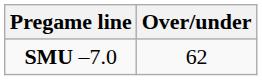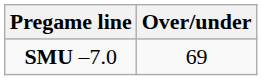 <table class="wikitable">
 <tr align="center">
 <th style=>Pregame line</th>
 <th style=>Over/under</th>
 </tr>
 <tr align="center">
 <td><strong>SMU</strong> –7.0</td>
-<td>62</td>
+<td>69</td>
 </tr>
 </table>
